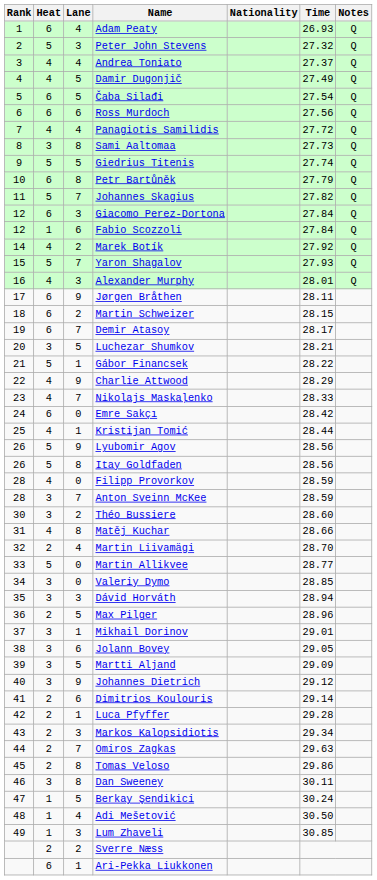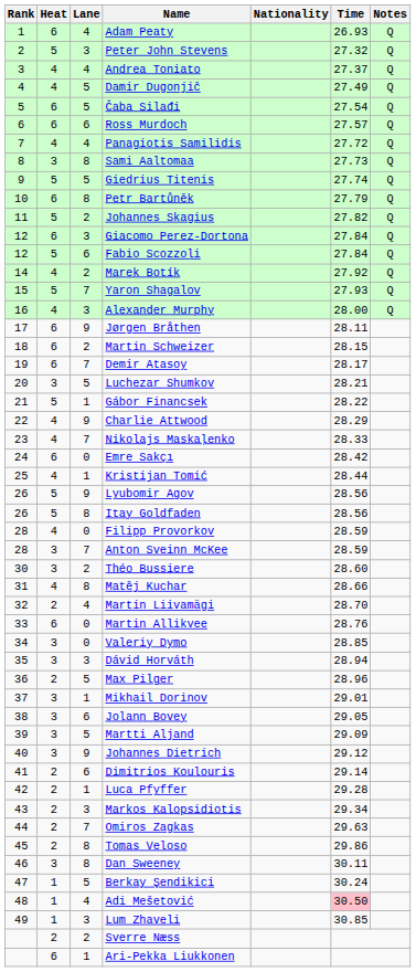 <table class="wikitable sortable" style="text-align:center">
 <tr>
 <th>Rank</th>
 <th>Heat</th>
 <th>Lane</th>
 <th>Name</th>
 <th>Nationality</th>
 <th>Time</th>
 <th>Notes</th>
 </tr>
 <tr bgcolor=ccffcc>
 <td>1</td>
 <td>6</td>
 <td>4</td>
 <td align=left><a href='#'>Adam Peaty</a></td>
 <td align=left></td>
 <td>26.93</td>
 <td>Q</td>
 </tr>
 <tr bgcolor=ccffcc>
 <td>2</td>
 <td>5</td>
 <td>3</td>
 <td align=left><a href='#'>Peter John Stevens</a></td>
 <td align=left></td>
 <td>27.32</td>
 <td>Q</td>
 </tr>
 <tr bgcolor=ccffcc>
 <td>3</td>
 <td>4</td>
 <td>4</td>
 <td align=left><a href='#'>Andrea Toniato</a></td>
 <td align=left></td>
 <td>27.37</td>
 <td>Q</td>
 </tr>
 <tr bgcolor=ccffcc>
 <td>4</td>
 <td>4</td>
 <td>5</td>
 <td align=left><a href='#'>Damir Dugonjič</a></td>
 <td align=left></td>
 <td>27.49</td>
 <td>Q</td>
 </tr>
 <tr bgcolor=ccffcc>
 <td>5</td>
 <td>6</td>
 <td>5</td>
 <td align=left><a href='#'>Čaba Silađi</a></td>
 <td align=left></td>
 <td>27.54</td>
 <td>Q</td>
 </tr>
 <tr bgcolor=ccffcc>
 <td>6</td>
 <td>6</td>
 <td>6</td>
 <td align=left><a href='#'>Ross Murdoch</a></td>
 <td align=left></td>
-<td>27.56</td>
+<td>27.57</td>
 <td>Q</td>
 </tr>
 <tr bgcolor=ccffcc>
 <td>7</td>
 <td>4</td>
 <td>4</td>
 <td align=left><a href='#'>Panagiotis Samilidis</a></td>
 <td align=left></td>
 <td>27.72</td>
 <td>Q</td>
 </tr>
 <tr bgcolor=ccffcc>
 <td>8</td>
 <td>3</td>
 <td>8</td>
 <td align=left><a href='#'>Sami Aaltomaa</a></td>
 <td align=left></td>
 <td>27.73</td>
 <td>Q</td>
 </tr>
 <tr bgcolor=ccffcc>
 <td>9</td>
 <td>5</td>
 <td>5</td>
 <td align=left><a href='#'>Giedrius Titenis</a></td>
 <td align=left></td>
 <td>27.74</td>
 <td>Q</td>
 </tr>
 <tr bgcolor=ccffcc>
 <td>10</td>
 <td>6</td>
 <td>8</td>
 <td align=left><a href='#'>Petr Bartůněk</a></td>
 <td align=left></td>
 <td>27.79</td>
 <td>Q</td>
 </tr>
 <tr bgcolor=ccffcc>
 <td>11</td>
 <td>5</td>
-<td>7</td>
+<td>2</td>
 <td align=left><a href='#'>Johannes Skagius</a></td>
 <td align=left></td>
 <td>27.82</td>
 <td>Q</td>
 </tr>
 <tr bgcolor=ccffcc>
 <td>12</td>
 <td>6</td>
 <td>3</td>
 <td align=left><a href='#'>Giacomo Perez-Dortona</a></td>
 <td align=left></td>
 <td>27.84</td>
 <td>Q</td>
 </tr>
 <tr bgcolor=ccffcc>
 <td>12</td>
-<td>1</td>
+<td>5</td>
 <td>6</td>
 <td align=left><a href='#'>Fabio Scozzoli</a></td>
 <td align=left></td>
 <td>27.84</td>
 <td>Q</td>
 </tr>
 <tr bgcolor=ccffcc>
 <td>14</td>
 <td>4</td>
 <td>2</td>
 <td align=left><a href='#'>Marek Botík</a></td>
 <td align=left></td>
 <td>27.92</td>
 <td>Q</td>
 </tr>
 <tr bgcolor=ccffcc>
 <td>15</td>
 <td>5</td>
 <td>7</td>
 <td align=left><a href='#'>Yaron Shagalov</a></td>
 <td align=left></td>
 <td>27.93</td>
 <td>Q</td>
 </tr>
 <tr bgcolor=ccffcc>
 <td>16</td>
 <td>4</td>
 <td>3</td>
 <td align=left><a href='#'>Alexander Murphy</a></td>
 <td align=left></td>
-<td>28.01</td>
+<td>28.00</td>
 <td>Q</td>
 </tr>
 <tr>
 <td>17</td>
 <td>6</td>
 <td>9</td>
 <td align=left><a href='#'>Jørgen Bråthen</a></td>
 <td align=left></td>
 <td>28.11</td>
 <td></td>
 </tr>
 <tr>
 <td>18</td>
 <td>6</td>
 <td>2</td>
 <td align=left><a href='#'>Martin Schweizer</a></td>
 <td align=left></td>
 <td>28.15</td>
 <td></td>
 </tr>
 <tr>
 <td>19</td>
 <td>6</td>
 <td>7</td>
 <td align=left><a href='#'>Demir Atasoy</a></td>
 <td align=left></td>
 <td>28.17</td>
 <td></td>
 </tr>
 <tr>
 <td>20</td>
 <td>3</td>
 <td>5</td>
 <td align=left><a href='#'>Luchezar Shumkov</a></td>
 <td align=left></td>
 <td>28.21</td>
 <td></td>
 </tr>
 <tr>
 <td>21</td>
 <td>5</td>
 <td>1</td>
 <td align=left><a href='#'>Gábor Financsek</a></td>
 <td align=left></td>
 <td>28.22</td>
 <td></td>
 </tr>
 <tr>
 <td>22</td>
 <td>4</td>
 <td>9</td>
 <td align=left><a href='#'>Charlie Attwood</a></td>
 <td align=left></td>
 <td>28.29</td>
 <td></td>
 </tr>
 <tr>
 <td>23</td>
 <td>4</td>
 <td>7</td>
 <td align=left><a href='#'>Nikolajs Maskaļenko</a></td>
 <td align=left></td>
 <td>28.33</td>
 <td></td>
 </tr>
 <tr>
 <td>24</td>
 <td>6</td>
 <td>0</td>
 <td align=left><a href='#'>Emre Sakçı</a></td>
 <td align=left></td>
 <td>28.42</td>
 <td></td>
 </tr>
 <tr>
 <td>25</td>
 <td>4</td>
 <td>1</td>
 <td align=left><a href='#'>Kristijan Tomić</a></td>
 <td align=left></td>
 <td>28.44</td>
 <td></td>
 </tr>
 <tr>
 <td>26</td>
 <td>5</td>
 <td>9</td>
 <td align=left><a href='#'>Lyubomir Agov</a></td>
 <td align=left></td>
 <td>28.56</td>
 <td></td>
 </tr>
 <tr>
 <td>26</td>
 <td>5</td>
 <td>8</td>
 <td align=left><a href='#'>Itay Goldfaden</a></td>
 <td align=left></td>
 <td>28.56</td>
 <td></td>
 </tr>
 <tr>
 <td>28</td>
 <td>4</td>
 <td>0</td>
 <td align=left><a href='#'>Filipp Provorkov</a></td>
 <td align=left></td>
 <td>28.59</td>
 <td></td>
 </tr>
 <tr>
 <td>28</td>
 <td>3</td>
 <td>7</td>
 <td align=left><a href='#'>Anton Sveinn McKee</a></td>
 <td align=left></td>
 <td>28.59</td>
 <td></td>
 </tr>
 <tr>
 <td>30</td>
 <td>3</td>
 <td>2</td>
 <td align=left><a href='#'>Théo Bussiere</a></td>
 <td align=left></td>
 <td>28.60</td>
 <td></td>
 </tr>
 <tr>
 <td>31</td>
 <td>4</td>
 <td>8</td>
 <td align=left><a href='#'>Matěj Kuchar</a></td>
 <td align=left></td>
 <td>28.66</td>
 <td></td>
 </tr>
 <tr>
 <td>32</td>
 <td>2</td>
 <td>4</td>
 <td align=left><a href='#'>Martin Liivamägi</a></td>
 <td align=left></td>
 <td>28.70</td>
 <td></td>
 </tr>
 <tr>
 <td>33</td>
-<td>5</td>
+<td>6</td>
 <td>0</td>
 <td align=left><a href='#'>Martin Allikvee</a></td>
 <td align=left></td>
-<td>28.77</td>
+<td>28.76</td>
 <td></td>
 </tr>
 <tr>
 <td>34</td>
 <td>3</td>
 <td>0</td>
 <td align=left><a href='#'>Valeriy Dymo</a></td>
 <td align=left></td>
 <td>28.85</td>
 <td></td>
 </tr>
 <tr>
 <td>35</td>
 <td>3</td>
 <td>3</td>
 <td align=left><a href='#'>Dávid Horváth</a></td>
 <td align=left></td>
 <td>28.94</td>
 <td></td>
 </tr>
 <tr>
 <td>36</td>
 <td>2</td>
 <td>5</td>
 <td align=left><a href='#'>Max Pilger</a></td>
 <td align=left></td>
 <td>28.96</td>
 <td></td>
 </tr>
 <tr>
 <td>37</td>
 <td>3</td>
 <td>1</td>
 <td align=left><a href='#'>Mikhail Dorinov</a></td>
 <td align=left></td>
 <td>29.01</td>
 <td></td>
 </tr>
 <tr>
 <td>38</td>
 <td>3</td>
 <td>6</td>
 <td align=left><a href='#'>Jolann Bovey</a></td>
 <td align=left></td>
 <td>29.05</td>
 <td></td>
 </tr>
 <tr>
 <td>39</td>
 <td>3</td>
 <td>5</td>
 <td align=left><a href='#'>Martti Aljand</a></td>
 <td align=left></td>
 <td>29.09</td>
 <td></td>
 </tr>
 <tr>
 <td>40</td>
 <td>3</td>
 <td>9</td>
 <td align=left><a href='#'>Johannes Dietrich</a></td>
 <td align=left></td>
 <td>29.12</td>
 <td></td>
 </tr>
 <tr>
 <td>41</td>
 <td>2</td>
 <td>6</td>
 <td align=left><a href='#'>Dimitrios Koulouris</a></td>
 <td align=left></td>
 <td>29.14</td>
 <td></td>
 </tr>
 <tr>
 <td>42</td>
 <td>2</td>
 <td>1</td>
 <td align=left><a href='#'>Luca Pfyffer</a></td>
 <td align=left></td>
 <td>29.28</td>
 <td></td>
 </tr>
 <tr>
 <td>43</td>
 <td>2</td>
 <td>3</td>
 <td align=left><a href='#'>Markos Kalopsidiotis</a></td>
 <td align=left></td>
 <td>29.34</td>
 <td></td>
 </tr>
 <tr>
 <td>44</td>
 <td>2</td>
 <td>7</td>
 <td align=left><a href='#'>Omiros Zagkas</a></td>
 <td align=left></td>
 <td>29.63</td>
 <td></td>
 </tr>
 <tr>
 <td>45</td>
 <td>2</td>
 <td>8</td>
 <td align=left><a href='#'>Tomas Veloso</a></td>
 <td align=left></td>
 <td>29.86</td>
 <td></td>
 </tr>
 <tr>
 <td>46</td>
 <td>3</td>
 <td>8</td>
 <td align=left><a href='#'>Dan Sweeney</a></td>
 <td align=left></td>
 <td>30.11</td>
 <td></td>
 </tr>
 <tr>
 <td>47</td>
 <td>1</td>
 <td>5</td>
 <td align=left><a href='#'>Berkay Şendikici</a></td>
 <td align=left></td>
 <td>30.24</td>
 <td></td>
 </tr>
 <tr>
 <td>48</td>
 <td>1</td>
 <td>4</td>
 <td align=left><a href='#'>Adi Mešetović</a></td>
 <td align=left></td>
-<td>30.50</td>
+<td style="background: pink;">30.50</td>
 <td></td>
 </tr>
 <tr>
 <td>49</td>
 <td>1</td>
 <td>3</td>
 <td align=left><a href='#'>Lum Zhaveli</a></td>
 <td align=left></td>
 <td>30.85</td>
 <td></td>
 </tr>
 <tr>
 <td></td>
 <td>2</td>
 <td>2</td>
 <td align=left><a href='#'>Sverre Næss</a></td>
 <td align=left></td>
 <td colspan=2></td>
 </tr>
 <tr>
 <td></td>
 <td>6</td>
 <td>1</td>
 <td align=left><a href='#'>Ari-Pekka Liukkonen</a></td>
 <td align=left></td>
 <td colspan=2></td>
 </tr>
 </table>
